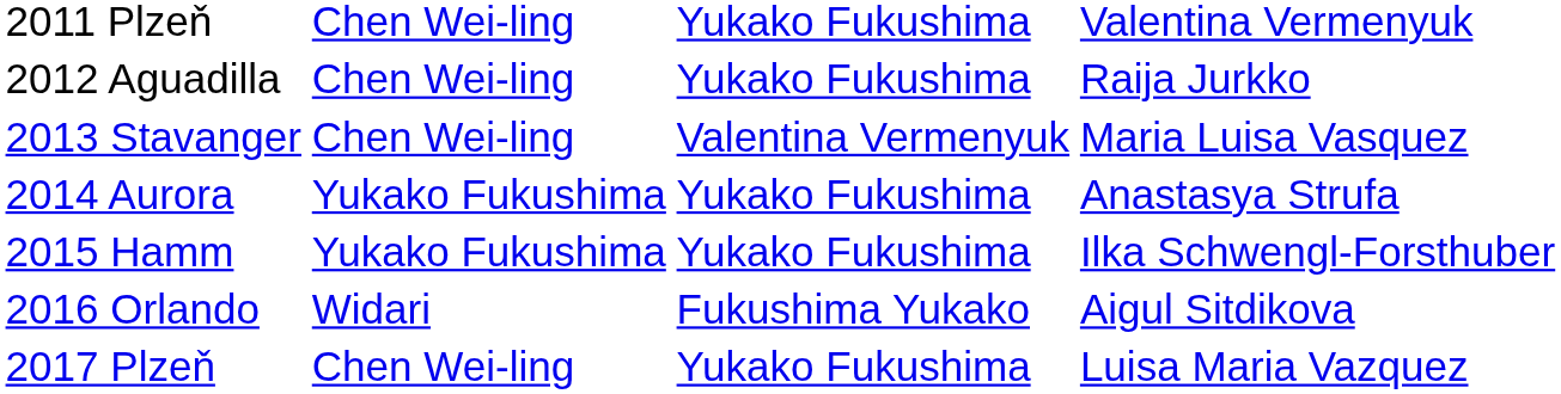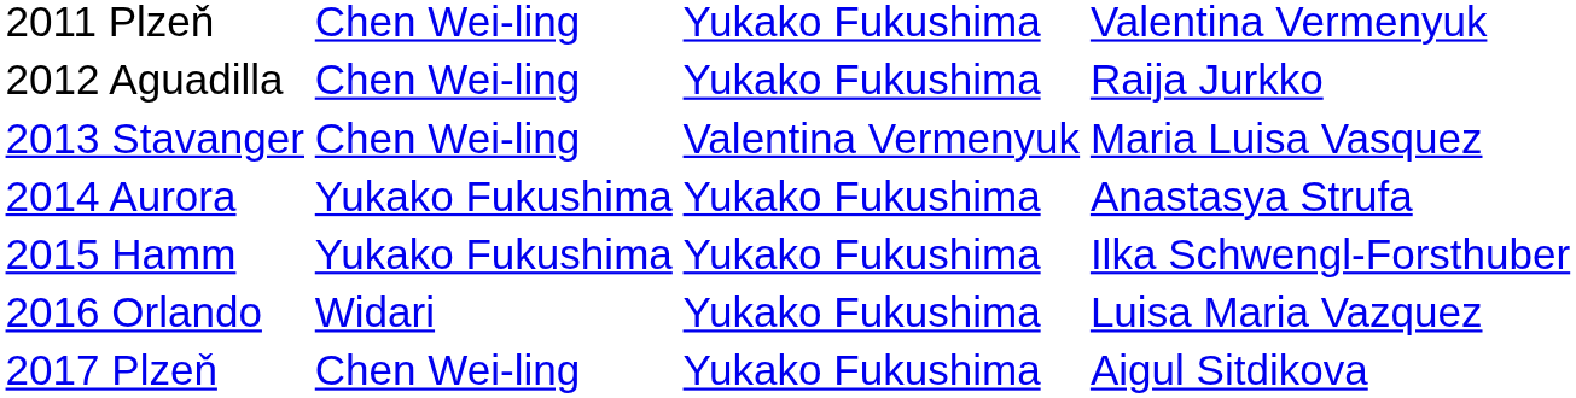 <table>
 <tr>
 <td>2011 Plzeň</td>
 <td> <a href='#'>Chen Wei-ling</a></td>
 <td> <a href='#'>Yukako Fukushima</a></td>
 <td> <a href='#'>Valentina Vermenyuk</a></td>
 </tr>
 <tr>
 <td>2012 Aguadilla</td>
 <td> <a href='#'>Chen Wei-ling</a></td>
 <td> <a href='#'>Yukako Fukushima</a></td>
 <td> <a href='#'>Raija Jurkko</a></td>
 </tr>
 <tr>
 <td><a href='#'>2013 Stavanger</a></td>
 <td> <a href='#'>Chen Wei-ling</a></td>
 <td> <a href='#'>Valentina Vermenyuk</a></td>
 <td> <a href='#'>Maria Luisa Vasquez</a></td>
 </tr>
 <tr>
 <td><a href='#'>2014 Aurora</a></td>
 <td> <a href='#'>Yukako Fukushima</a></td>
 <td> <a href='#'>Yukako Fukushima</a></td>
 <td> <a href='#'>Anastasya Strufa</a></td>
 </tr>
 <tr>
 <td><a href='#'>2015 Hamm</a></td>
 <td> <a href='#'>Yukako Fukushima</a></td>
 <td> <a href='#'>Yukako Fukushima</a></td>
 <td> <a href='#'>Ilka Schwengl-Forsthuber</a></td>
 </tr>
 <tr>
 <td><a href='#'>2016 Orlando</a></td>
 <td> <a href='#'>Widari</a></td>
-<td> <a href='#'>Fukushima Yukako</a></td>
-<td> <a href='#'>Aigul Sitdikova</a></td>
+<td> <a href='#'>Yukako Fukushima</a></td>
+<td> <a href='#'>Luisa Maria Vazquez</a></td>
 </tr>
 <tr>
 <td><a href='#'>2017 Plzeň</a></td>
 <td> <a href='#'>Chen Wei-ling</a></td>
 <td> <a href='#'>Yukako Fukushima</a></td>
-<td> <a href='#'>Luisa Maria Vazquez</a></td>
+<td> <a href='#'>Aigul Sitdikova</a></td>
 </tr>
 </table>
